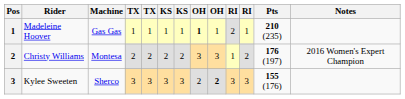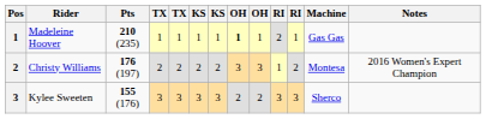 <table class="wikitable" style="font-size: 85%; text-align:center">
 <tr valign="top">
 <th valign="middle">Pos</th>
 <th valign="middle">Rider</th>
-<th valign="middle">Machine</th>
+<th valign="middle">Pts</th>
 <th>TX<br></th>
 <th>TX<br></th>
 <th>KS<br></th>
 <th>KS<br></th>
 <th>OH<br></th>
 <th>OH<br></th>
 <th>RI<br></th>
 <th>RI<br></th>
-<th valign="middle">Pts</th>
+<th valign="middle">Machine</th>
 <th>Notes</th>
 </tr>
 <tr>
 <th>1</th>
 <td align="left"> <a href='#'>Madeleine Hoover</a></td>
-<td><a href='#'>Gas Gas</a></td>
+<td><strong>210</strong> (235)</td>
 <td style="background:#ffffbf;">1</td>
 <td style="background:#ffffbf;">1</td>
 <td style="background:#ffffbf;">1</td>
 <td style="background:#ffffbf;">1</td>
 <td style="background:#ffffbf;"><strong>1</strong></td>
 <td style="background:#ffffbf;">1</td>
 <td style="background:#dfdfdf;">2</td>
 <td style="background:#ffffbf;">1</td>
-<td><strong>210</strong> (235)</td>
+<td><a href='#'>Gas Gas</a></td>
 <td></td>
 </tr>
 <tr>
 <th>2</th>
 <td align="left"> <a href='#'>Christy Williams</a></td>
-<td><a href='#'>Montesa</a></td>
+<td><strong>176</strong> (197)</td>
 <td style="background:#dfdfdf;">2</td>
 <td style="background:#dfdfdf;">2</td>
 <td style="background:#dfdfdf;">2</td>
 <td style="background:#dfdfdf;">2</td>
 <td style="background:#ffdf9f;">3</td>
 <td style="background:#ffdf9f;">3</td>
 <td style="background:#ffffbf;">1</td>
 <td style="background:#dfdfdf;">2</td>
-<td><strong>176</strong> (197)</td>
+<td><a href='#'>Montesa</a></td>
 <td>2016 Women's Expert Champion</td>
 </tr>
 <tr>
 <th>3</th>
 <td align="left"> Kylee Sweeten</td>
-<td><a href='#'>Sherco</a></td>
+<td><strong>155</strong> (176)</td>
 <td style="background:#ffdf9f;">3</td>
 <td style="background:#ffdf9f;">3</td>
 <td style="background:#ffdf9f;">3</td>
 <td style="background:#ffdf9f;">3</td>
 <td style="background:#dfdfdf;">2</td>
-<td style="background:#dfdfdf;"><strong>2</strong></td>
+<td style="background:#dfdfdf;">2</td>
 <td style="background:#ffdf9f;">3</td>
 <td style="background:#ffdf9f;">3</td>
-<td><strong>155</strong> (176)</td>
+<td><a href='#'>Sherco</a></td>
 <td></td>
 </tr>
 </table>
